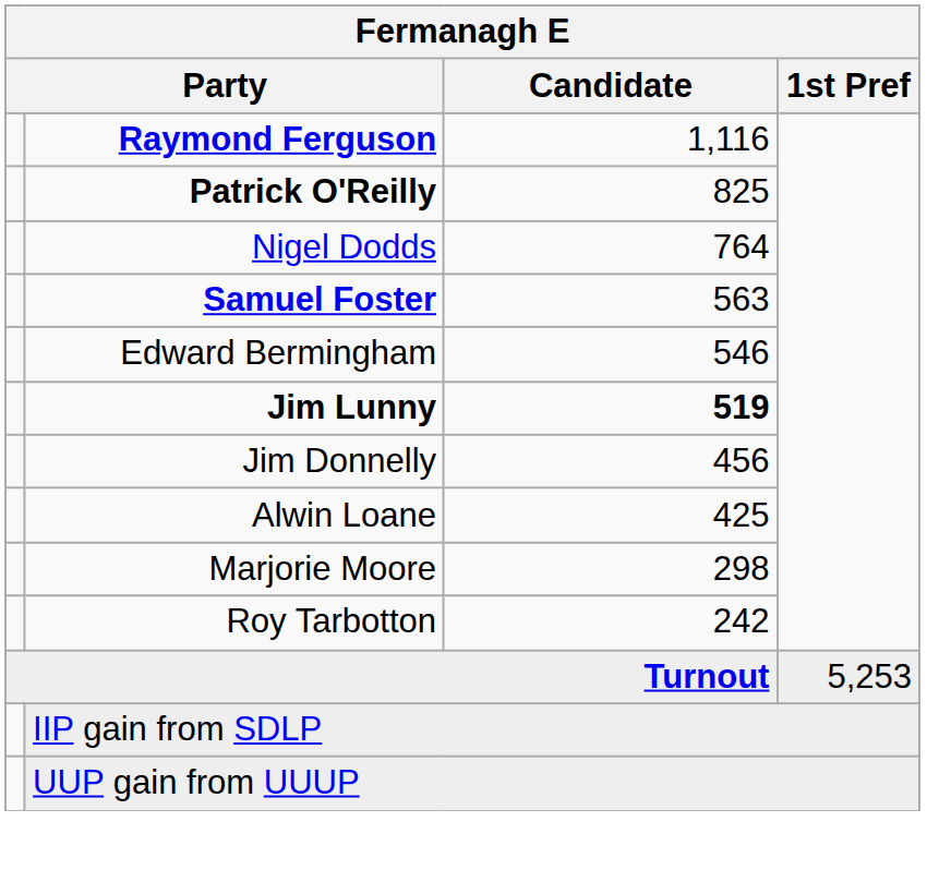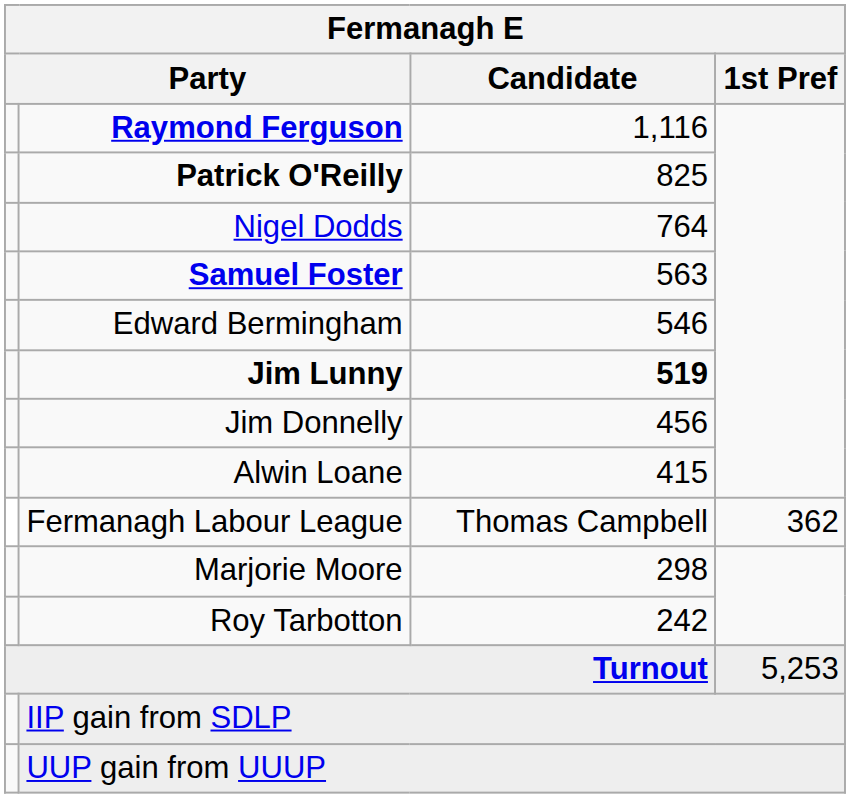 <table class="wikitable">
 <tr>
 <th colspan="4" align="center">Fermanagh E</th>
 </tr>
 <tr>
 <th colspan="2" align="center" width=200>Party</th>
 <th width=150>Candidate</th>
 <th width=60>1st Pref</th>
 </tr>
 <tr>
 <td></td>
 <td align="right"><strong><a href='#'>Raymond Ferguson</a></strong></td>
 <td align="right">1,116</td>
 </tr>
 <tr>
 <td></td>
 <td align="right"><strong>Patrick O'Reilly</strong></td>
 <td align="right">825</td>
 </tr>
 <tr>
 <td></td>
 <td align="right"><a href='#'>Nigel Dodds</a></td>
 <td align="right">764</td>
 </tr>
 <tr>
 <td></td>
 <td align="right"><strong><a href='#'>Samuel Foster</a></strong></td>
 <td align="right">563</td>
 </tr>
 <tr>
 <td></td>
 <td align="right">Edward Bermingham</td>
 <td align="right">546</td>
 </tr>
 <tr>
 <td></td>
 <td align="right"><strong>Jim Lunny</strong></td>
 <td align="right"><strong>519</strong></td>
 </tr>
 <tr>
 <td></td>
 <td align="right">Jim Donnelly</td>
 <td align="right">456</td>
 </tr>
 <tr>
 <td></td>
 <td align="right">Alwin Loane</td>
-<td align="right">425</td>
+<td align="right">415</td>
+</tr>
+<tr>
+<td style="background-color: #FFFFFF"></td>
+<td>Fermanagh Labour League</td>
+<td align="right">Thomas Campbell</td>
+<td align="right">362</td>
 </tr>
 <tr>
 <td></td>
 <td align="right">Marjorie Moore</td>
 <td align="right">298</td>
 </tr>
 <tr>
 <td></td>
 <td align="right">Roy Tarbotton</td>
 <td align="right">242</td>
 </tr>
 <tr bgcolor="EEEEEE">
 <td colspan=3 align="right"><strong><a href='#'>Turnout</a></strong></td>
 <td align="right">5,253</td>
 </tr>
 <tr>
 <td bgcolor=></td>
 <td colspan=3 bgcolor="EEEEEE"><a href='#'>IIP</a> gain from <a href='#'>SDLP</a></td>
 </tr>
 <tr>
 <td bgcolor=></td>
 <td colspan=3 bgcolor="EEEEEE"><a href='#'>UUP</a> gain from <a href='#'>UUUP</a></td>
 </tr>
 </table>
